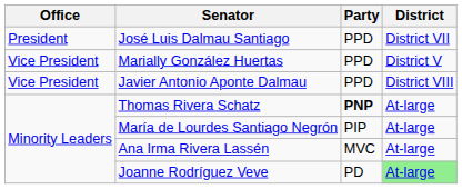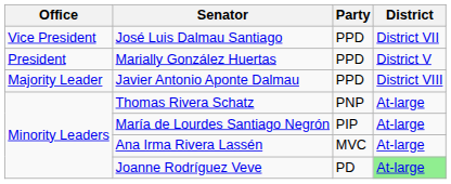 <table class=wikitable>
 <tr>
 <th>Office</th>
 <th>Senator</th>
 <th>Party</th>
 <th>District</th>
 </tr>
 <tr>
-<td><a href='#'>President</a></td>
+<td><a href='#'>Vice President</a></td>
 <td nowrap ><a href='#'>José Luis Dalmau Santiago</a></td>
 <td>PPD</td>
 <td><a href='#'>District VII</a></td>
 </tr>
 <tr>
-<td><a href='#'>Vice President</a></td>
+<td><a href='#'>President</a></td>
 <td nowrap ><a href='#'>Marially González Huertas</a></td>
 <td>PPD</td>
 <td><a href='#'>District V</a></td>
 </tr>
 <tr>
-<td><a href='#'>Vice President</a></td>
+<td rowspan=1><a href='#'>Majority Leader</a></td>
 <td nowrap ><a href='#'>Javier Antonio Aponte Dalmau</a></td>
 <td>PPD</td>
 <td><a href='#'>District VIII</a></td>
 </tr>
 <tr>
 <td rowspan=4><a href='#'>Minority Leaders</a></td>
 <td nowrap ><a href='#'>Thomas Rivera Schatz</a></td>
-<td><strong>PNP</strong></td>
+<td>PNP</td>
 <td><a href='#'>At-large</a></td>
 </tr>
 <tr>
 <td nowrap ><a href='#'>María de Lourdes Santiago Negrón</a></td>
 <td>PIP</td>
 <td><a href='#'>At-large</a></td>
 </tr>
 <tr>
 <td nowrap ><a href='#'>Ana Irma Rivera Lassén</a></td>
 <td>MVC</td>
 <td><a href='#'>At-large</a></td>
 </tr>
 <tr>
 <td nowrap ><a href='#'>Joanne Rodríguez Veve</a></td>
 <td>PD</td>
 <td style="background: lightgreen;"><a href='#'>At-large</a></td>
 </tr>
 </table>
